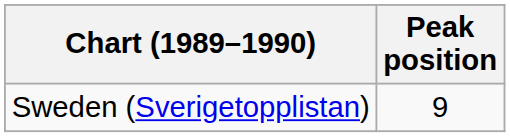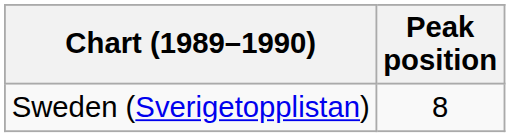 <table class="wikitable">
 <tr>
 <th>Chart (1989–1990)</th>
 <th>Peak<br>position</th>
 </tr>
 <tr>
 <td>Sweden (<a href='#'>Sverigetopplistan</a>)</td>
-<td align="center">9</td>
+<td align="center">8</td>
 </tr>
 </table>
